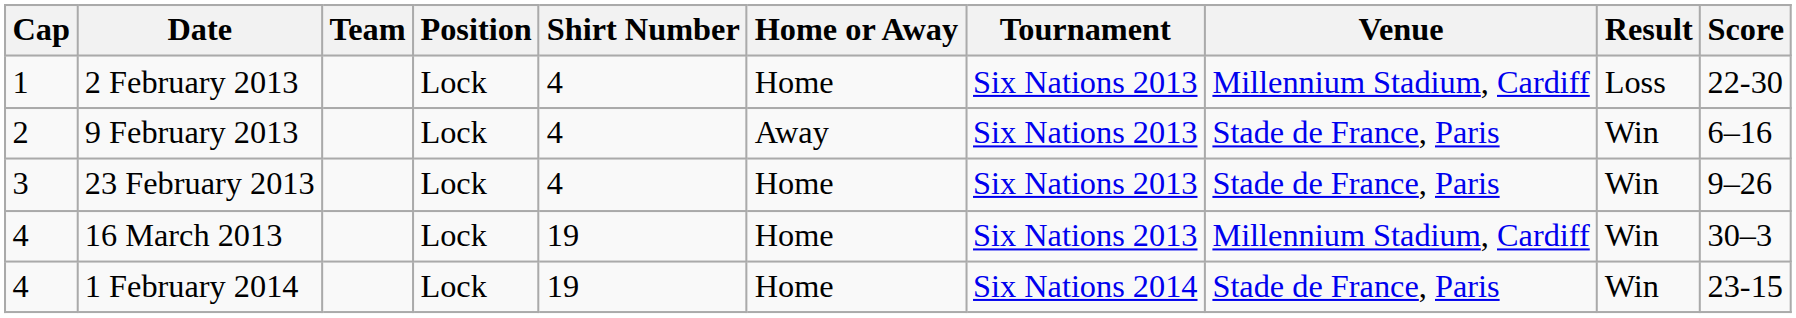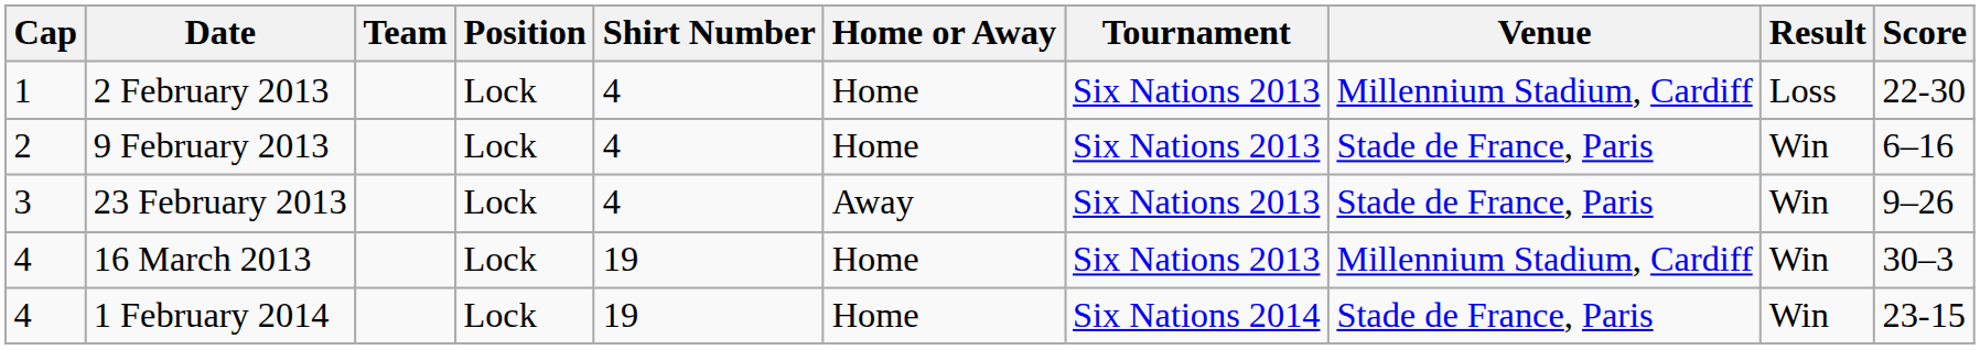 <table class="sortable wikitable">
 <tr>
 <th>Cap</th>
 <th>Date</th>
 <th>Team</th>
 <th>Position</th>
 <th>Shirt Number</th>
 <th>Home or Away</th>
 <th>Tournament</th>
 <th>Venue</th>
 <th>Result</th>
 <th>Score</th>
 </tr>
 <tr>
 <td style="text-align:left;">1</td>
 <td>2 February 2013</td>
 <td></td>
 <td>Lock</td>
 <td>4</td>
 <td>Home</td>
 <td><a href='#'>Six Nations 2013</a></td>
 <td><a href='#'>Millennium Stadium</a>, <a href='#'>Cardiff</a></td>
 <td>Loss</td>
 <td>22-30</td>
 </tr>
 <tr>
 <td style="text-align:left;">2</td>
 <td>9 February 2013</td>
 <td></td>
 <td>Lock</td>
 <td>4</td>
-<td>Away</td>
+<td>Home</td>
 <td><a href='#'>Six Nations 2013</a></td>
 <td><a href='#'>Stade de France</a>, <a href='#'>Paris</a></td>
 <td>Win</td>
 <td>6–16</td>
 </tr>
 <tr>
 <td style="text-align:left;">3</td>
 <td>23 February 2013</td>
 <td></td>
 <td>Lock</td>
 <td>4</td>
-<td>Home</td>
+<td>Away</td>
 <td><a href='#'>Six Nations 2013</a></td>
 <td><a href='#'>Stade de France</a>, <a href='#'>Paris</a></td>
 <td>Win</td>
 <td>9–26</td>
 </tr>
 <tr>
 <td style="text-align:left;">4</td>
 <td>16 March 2013</td>
 <td></td>
 <td>Lock</td>
 <td>19</td>
 <td>Home</td>
 <td><a href='#'>Six Nations 2013</a></td>
 <td><a href='#'>Millennium Stadium</a>, <a href='#'>Cardiff</a></td>
 <td>Win</td>
 <td>30–3</td>
 </tr>
 <tr>
 <td style="text-align:left;">4</td>
 <td>1 February 2014</td>
 <td></td>
 <td>Lock</td>
 <td>19</td>
 <td>Home</td>
 <td><a href='#'>Six Nations 2014</a></td>
 <td><a href='#'>Stade de France</a>, <a href='#'>Paris</a></td>
 <td>Win</td>
 <td>23-15</td>
 </tr>
 </table>
